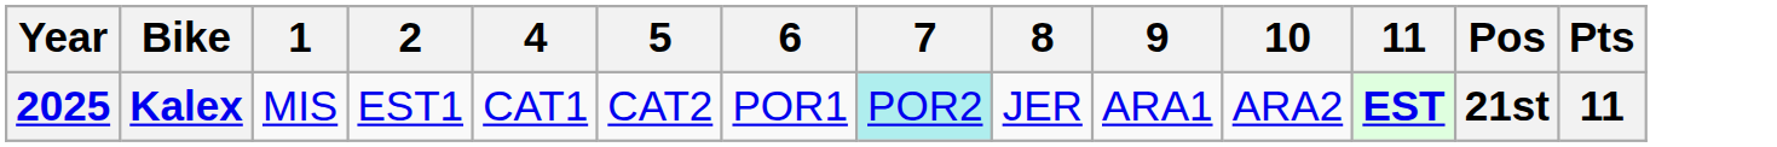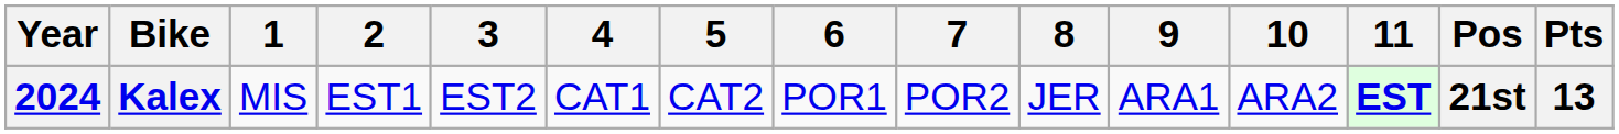 <table class="wikitable" style="text-align:center">
 <tr>
 <th>Year</th>
 <th>Bike</th>
 <th>1</th>
 <th>2</th>
+<th>3</th>
 <th>4</th>
 <th>5</th>
 <th>6</th>
 <th>7</th>
 <th>8</th>
 <th>9</th>
 <th>10</th>
 <th>11</th>
 <th>Pos</th>
 <th>Pts</th>
 </tr>
 <tr>
-<th><a href='#'>2025</a></th>
+<th><a href='#'>2024</a></th>
 <th><a href='#'>Kalex</a></th>
 <td><a href='#'>MIS</a></td>
 <td><a href='#'>EST1</a></td>
+<td><a href='#'>EST2</a></td>
 <td><a href='#'>CAT1</a></td>
 <td><a href='#'>CAT2</a></td>
 <td><a href='#'>POR1</a></td>
-<td style="background: paleturquoise;"><a href='#'>POR2</a></td>
+<td><a href='#'>POR2</a></td>
 <td><a href='#'>JER</a></td>
 <td><a href='#'>ARA1</a></td>
 <td><a href='#'>ARA2</a></td>
 <td style="background:#DFFFDF;"><strong><a href='#'>EST</a><br></strong></td>
 <th>21st</th>
-<th>11</th>
+<th>13</th>
 </tr>
 </table>
